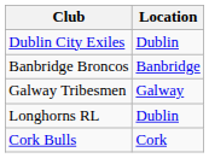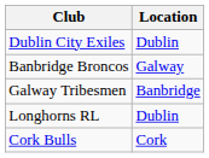 <table class="wikitable">
 <tr>
 <th>Club</th>
 <th>Location</th>
 </tr>
 <tr>
 <td> <a href='#'>Dublin City Exiles</a></td>
 <td> <a href='#'>Dublin</a></td>
 </tr>
 <tr>
 <td> Banbridge Broncos</td>
-<td> <a href='#'>Banbridge</a></td>
+<td> <a href='#'>Galway</a></td>
 </tr>
 <tr>
 <td> Galway Tribesmen</td>
-<td> <a href='#'>Galway</a></td>
+<td> <a href='#'>Banbridge</a></td>
 </tr>
 <tr>
 <td> Longhorns RL</td>
 <td> <a href='#'>Dublin</a></td>
 </tr>
 <tr>
 <td> <a href='#'>Cork Bulls</a></td>
 <td> <a href='#'>Cork</a></td>
 </tr>
 </table>
